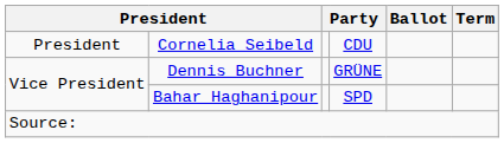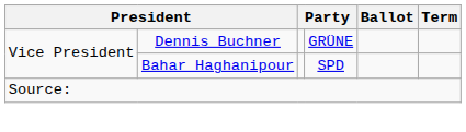 <table class=wikitable style="text-align:center">
 <tr>
 <th colspan=2>President</th>
 <th colspan=2>Party</th>
 <th>Ballot</th>
 <th>Term</th>
-</tr>
-<tr>
-<td>President</td>
-<td><a href='#'>Cornelia Seibeld</a></td>
-<td bgcolor=></td>
-<td><a href='#'>CDU</a></td>
-<td></td>
-<td></td>
 </tr>
 <tr>
 <td rowspan=2>Vice President</td>
 <td><a href='#'>Dennis Buchner</a></td>
 <td bgcolor=></td>
 <td><a href='#'>GRÜNE</a></td>
 <td></td>
 <td></td>
 </tr>
 <tr>
 <td><a href='#'>Bahar Haghanipour</a></td>
 <td bgcolor=></td>
 <td><a href='#'>SPD</a></td>
 <td></td>
 <td></td>
 </tr>
 <tr>
 <td align=left colspan=6>Source: </td>
 </tr>
 </table>
